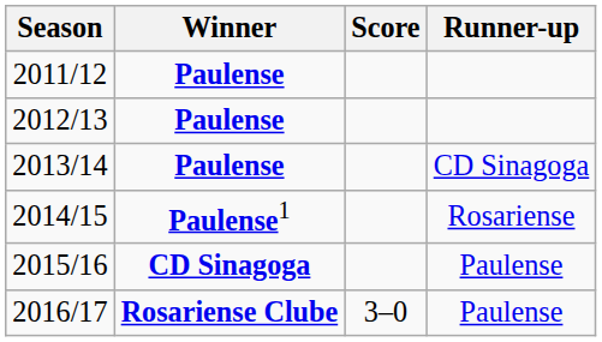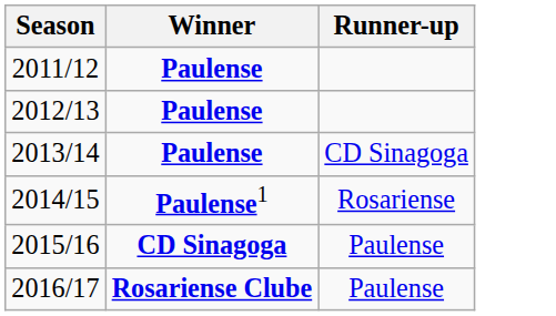 <table class="wikitable" style="text-align: center; font-size:100%">
 <tr>
 <th>Season</th>
 <th>Winner</th>
-<th>Score</th>
 <th>Runner-up</th>
 </tr>
 <tr>
 <td>2011/12</td>
 <td><strong><a href='#'>Paulense</a></strong></td>
 <td></td>
-<td></td>
 </tr>
 <tr>
 <td>2012/13</td>
 <td><strong><a href='#'>Paulense</a></strong></td>
 <td></td>
-<td></td>
 </tr>
 <tr>
 <td>2013/14</td>
 <td><strong><a href='#'>Paulense</a></strong></td>
-<td></td>
 <td><a href='#'>CD Sinagoga</a></td>
 </tr>
 <tr>
 <td>2014/15</td>
 <td><strong><a href='#'>Paulense</a></strong><sup>1</sup></td>
-<td></td>
 <td><a href='#'>Rosariense</a></td>
 </tr>
 <tr>
 <td>2015/16</td>
 <td><strong><a href='#'>CD Sinagoga</a></strong></td>
-<td></td>
 <td><a href='#'>Paulense</a></td>
 </tr>
 <tr>
 <td>2016/17</td>
 <td><strong><a href='#'>Rosariense Clube</a></strong></td>
-<td>3–0</td>
 <td><a href='#'>Paulense</a></td>
 </tr>
 </table>
